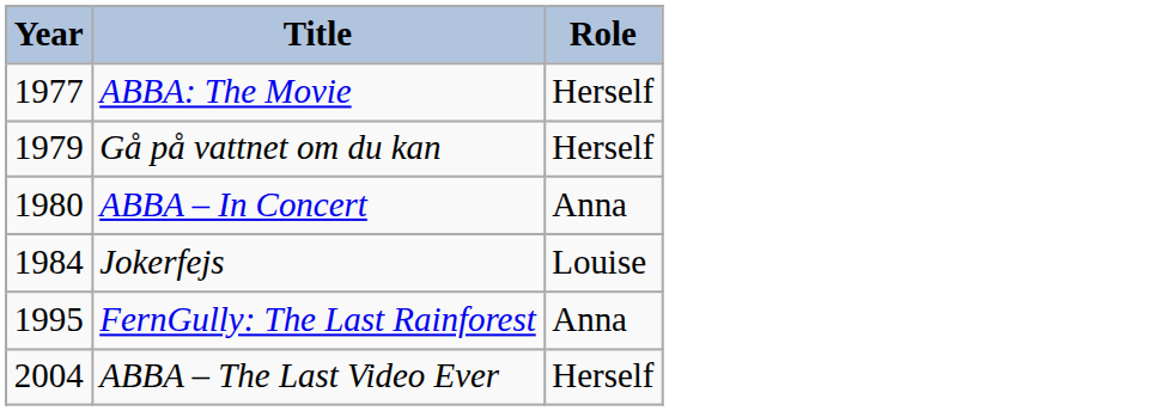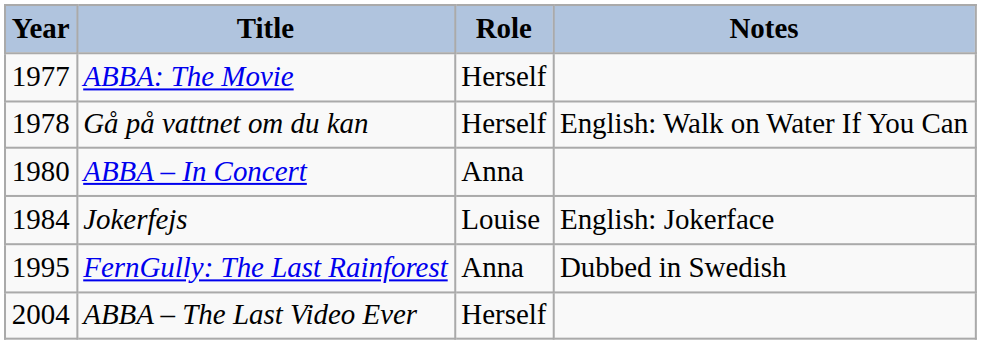 <table class="wikitable" style="font-size: 90%;">
 <tr style="text-align:center;">
 <th style="background:#B0C4DE;">Year</th>
 <th style="background:#B0C4DE;">Title</th>
 <th style="background:#B0C4DE;">Role</th>
+<th style="background:#B0C4DE;">Notes</th>
 </tr>
 <tr>
 <td>1977</td>
 <td><em><a href='#'>ABBA: The Movie</a></em></td>
 <td>Herself</td>
+<td></td>
 </tr>
 <tr>
-<td>1979</td>
+<td>1978</td>
 <td><em>Gå på vattnet om du kan</em></td>
 <td>Herself</td>
+<td>English: Walk on Water If You Can</td>
 </tr>
 <tr>
 <td>1980</td>
 <td><em><a href='#'>ABBA – In Concert</a></em></td>
 <td>Anna</td>
+<td></td>
 </tr>
 <tr>
 <td>1984</td>
 <td><em>Jokerfejs</em></td>
 <td>Louise</td>
+<td>English: Jokerface</td>
 </tr>
 <tr>
 <td>1995</td>
 <td><em><a href='#'>FernGully: The Last Rainforest</a></em></td>
 <td>Anna</td>
+<td>Dubbed in Swedish</td>
 </tr>
 <tr>
 <td>2004</td>
 <td><em>ABBA – The Last Video Ever</em></td>
 <td>Herself</td>
+<td></td>
 </tr>
 </table>
